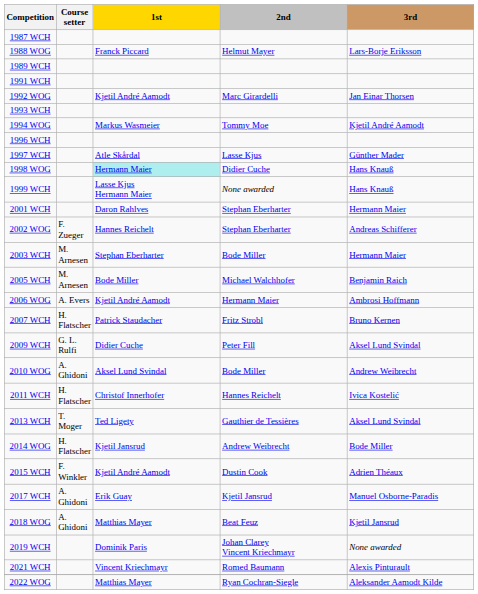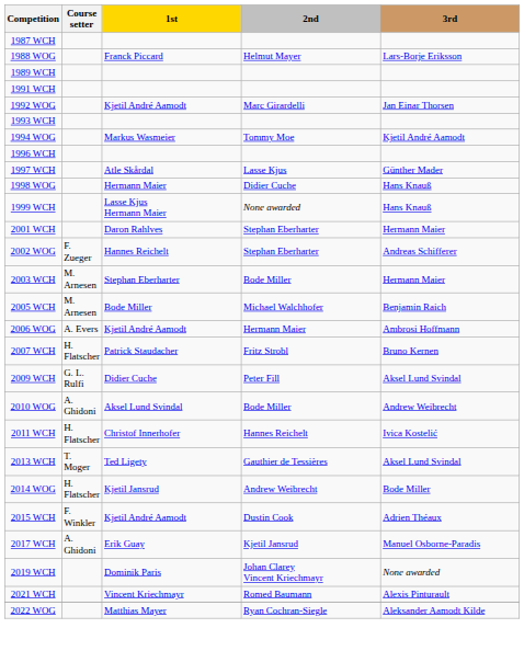 <table class="wikitable sortable" width="60%" style="font-size:90%; text-align:left;">
 <tr>
 <th style="width:10%">Competition</th>
 <th>Course setter</th>
 <th style="background:gold; width:30%">1st</th>
 <th style="background:silver; width:30%">2nd</th>
 <th style="background:#cc9966; width:30%">3rd</th>
 </tr>
 <tr>
 <td align="center"><a href='#'>1987 WCH</a></td>
 <td></td>
 <td></td>
 <td></td>
 <td></td>
 </tr>
 <tr>
 <td align="center"><a href='#'>1988 WOG</a></td>
 <td></td>
 <td> <a href='#'>Franck Piccard</a></td>
 <td> <a href='#'>Helmut Mayer</a></td>
 <td> <a href='#'>Lars-Borje Eriksson</a></td>
 </tr>
 <tr>
 <td align="center"><a href='#'>1989 WCH</a></td>
 <td></td>
 <td></td>
 <td></td>
 <td></td>
 </tr>
 <tr>
 <td align="center"><a href='#'>1991 WCH</a></td>
 <td></td>
 <td></td>
 <td></td>
 <td></td>
 </tr>
 <tr>
 <td align="center"><a href='#'>1992 WOG</a></td>
 <td></td>
 <td> <a href='#'>Kjetil André Aamodt</a></td>
 <td> <a href='#'>Marc Girardelli</a></td>
 <td> <a href='#'>Jan Einar Thorsen</a></td>
 </tr>
 <tr>
 <td align="center"><a href='#'>1993 WCH</a></td>
 <td></td>
 <td></td>
 <td></td>
 <td></td>
 </tr>
 <tr>
 <td align="center"><a href='#'>1994 WOG</a></td>
 <td></td>
 <td> <a href='#'>Markus Wasmeier</a></td>
 <td> <a href='#'>Tommy Moe</a></td>
 <td> <a href='#'>Kjetil André Aamodt</a></td>
 </tr>
 <tr>
 <td align="center"><a href='#'>1996 WCH</a></td>
 <td></td>
 <td></td>
 <td></td>
 <td></td>
 </tr>
 <tr>
 <td align="center"><a href='#'>1997 WCH</a></td>
 <td></td>
 <td> <a href='#'>Atle Skårdal</a></td>
 <td> <a href='#'>Lasse Kjus</a></td>
 <td> <a href='#'>Günther Mader</a></td>
 </tr>
 <tr>
 <td align="center"><a href='#'>1998 WOG</a></td>
 <td></td>
-<td style="background: paleturquoise;"> <a href='#'>Hermann Maier</a></td>
+<td> <a href='#'>Hermann Maier</a></td>
 <td> <a href='#'>Didier Cuche</a></td>
 <td> <a href='#'>Hans Knauß</a></td>
 </tr>
 <tr>
 <td align="center"><a href='#'>1999 WCH</a></td>
 <td></td>
 <td> <a href='#'>Lasse Kjus</a><br> <a href='#'>Hermann Maier</a></td>
 <td> <em>None awarded</em></td>
 <td> <a href='#'>Hans Knauß</a></td>
 </tr>
 <tr>
 <td align="center"><a href='#'>2001 WCH</a></td>
 <td></td>
 <td> <a href='#'>Daron Rahlves</a></td>
 <td> <a href='#'>Stephan Eberharter</a></td>
 <td> <a href='#'>Hermann Maier</a></td>
 </tr>
 <tr>
 <td align="center"><a href='#'>2002 WOG</a></td>
 <td> F. Zueger</td>
 <td> <a href='#'>Hannes Reichelt</a></td>
 <td> <a href='#'>Stephan Eberharter</a></td>
 <td> <a href='#'>Andreas Schifferer</a></td>
 </tr>
 <tr>
 <td align="center"><a href='#'>2003 WCH</a></td>
 <td> M. Arnesen</td>
 <td> <a href='#'>Stephan Eberharter</a></td>
 <td> <a href='#'>Bode Miller</a></td>
 <td> <a href='#'>Hermann Maier</a></td>
 </tr>
 <tr>
 <td align="center"><a href='#'>2005 WCH</a></td>
 <td> M. Arnesen</td>
 <td> <a href='#'>Bode Miller</a></td>
 <td> <a href='#'>Michael Walchhofer</a></td>
 <td> <a href='#'>Benjamin Raich</a></td>
 </tr>
 <tr>
 <td align="center"><a href='#'>2006 WOG</a></td>
 <td> A. Evers</td>
 <td> <a href='#'>Kjetil André Aamodt</a></td>
 <td> <a href='#'>Hermann Maier</a></td>
 <td> <a href='#'>Ambrosi Hoffmann</a></td>
 </tr>
 <tr>
 <td align="center"><a href='#'>2007 WCH</a></td>
 <td> H. Flatscher</td>
 <td> <a href='#'>Patrick Staudacher</a></td>
 <td> <a href='#'>Fritz Strobl</a></td>
 <td> <a href='#'>Bruno Kernen</a></td>
 </tr>
 <tr>
 <td align="center"><a href='#'>2009 WCH</a></td>
 <td> G. L. Rulfi</td>
 <td> <a href='#'>Didier Cuche</a></td>
 <td> <a href='#'>Peter Fill</a></td>
 <td> <a href='#'>Aksel Lund Svindal</a></td>
 </tr>
 <tr>
 <td align="center"><a href='#'>2010 WOG</a></td>
 <td> A. Ghidoni</td>
 <td> <a href='#'>Aksel Lund Svindal</a></td>
 <td> <a href='#'>Bode Miller</a></td>
 <td> <a href='#'>Andrew Weibrecht</a></td>
 </tr>
 <tr>
 <td align="center"><a href='#'>2011 WCH</a></td>
 <td> H. Flatscher</td>
 <td> <a href='#'>Christof Innerhofer</a></td>
 <td> <a href='#'>Hannes Reichelt</a></td>
 <td> <a href='#'>Ivica Kostelić</a></td>
 </tr>
 <tr>
 <td align="center"><a href='#'>2013 WCH</a></td>
 <td> T. Moger</td>
 <td> <a href='#'>Ted Ligety</a></td>
 <td> <a href='#'>Gauthier de Tessières</a></td>
 <td> <a href='#'>Aksel Lund Svindal</a></td>
 </tr>
 <tr>
 <td align="center"><a href='#'>2014 WOG</a></td>
 <td> H. Flatscher</td>
 <td> <a href='#'>Kjetil Jansrud</a></td>
 <td> <a href='#'>Andrew Weibrecht</a></td>
 <td> <a href='#'>Bode Miller</a></td>
 </tr>
 <tr>
 <td align="center"><a href='#'>2015 WCH</a></td>
 <td> F. Winkler</td>
 <td> <a href='#'>Kjetil André Aamodt</a></td>
 <td> <a href='#'>Dustin Cook</a></td>
 <td> <a href='#'>Adrien Théaux</a></td>
 </tr>
 <tr>
 <td align="center"><a href='#'>2017 WCH</a></td>
 <td> A. Ghidoni</td>
 <td> <a href='#'>Erik Guay</a></td>
 <td> <a href='#'>Kjetil Jansrud</a></td>
 <td> <a href='#'>Manuel Osborne-Paradis</a></td>
 </tr>
 <tr>
-<td align="center"><a href='#'>2018 WOG</a></td>
-<td> A. Ghidoni</td>
-<td> <a href='#'>Matthias Mayer</a></td>
-<td> <a href='#'>Beat Feuz</a></td>
-<td> <a href='#'>Kjetil Jansrud</a></td>
-</tr>
-<tr>
 <td align="center"><a href='#'>2019 WCH</a></td>
 <td></td>
 <td> <a href='#'>Dominik Paris</a></td>
 <td> <a href='#'>Johan Clarey</a><br> <a href='#'>Vincent Kriechmayr</a></td>
 <td> <em>None awarded</em></td>
 </tr>
 <tr>
 <td align="center"><a href='#'>2021 WCH</a></td>
 <td></td>
 <td> <a href='#'>Vincent Kriechmayr</a></td>
 <td> <a href='#'>Romed Baumann</a></td>
 <td> <a href='#'>Alexis Pinturault</a></td>
 </tr>
 <tr>
 </tr>
 <tr>
 <td align="center"><a href='#'>2022 WOG</a></td>
 <td></td>
 <td> <a href='#'>Matthias Mayer</a></td>
 <td> <a href='#'>Ryan Cochran-Siegle</a></td>
 <td> <a href='#'>Aleksander Aamodt Kilde</a></td>
 </tr>
 </table>
